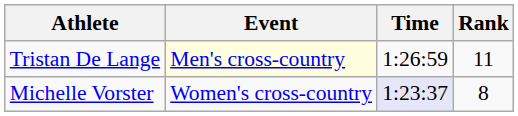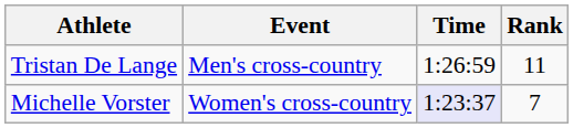 <table class="wikitable" style="font-size:90%;">
 <tr>
 <th>Athlete</th>
 <th>Event</th>
 <th>Time</th>
 <th>Rank</th>
 </tr>
 <tr align=center>
 <td align=left><a href='#'>Tristan De Lange</a></td>
-<td align=left style="background: lightyellow;"><a href='#'>Men's cross-country</a></td>
+<td align=left><a href='#'>Men's cross-country</a></td>
 <td>1:26:59</td>
 <td>11</td>
 </tr>
 <tr align=center>
 <td align=left><a href='#'>Michelle Vorster</a></td>
 <td align=left><a href='#'>Women's cross-country</a></td>
 <td style="background: lavender;">1:23:37</td>
-<td>8</td>
+<td>7</td>
 </tr>
 </table>
